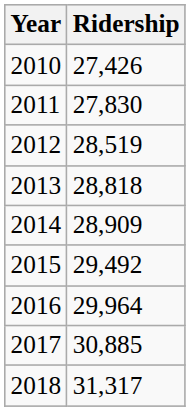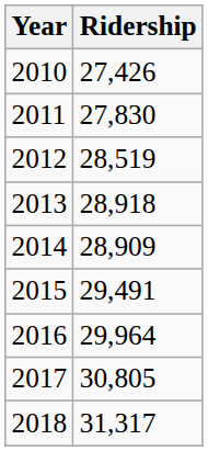 <table class="wikitable">
 <tr>
 <th>Year</th>
 <th>Ridership</th>
 </tr>
 <tr>
 <td>2010</td>
 <td>27,426</td>
 </tr>
 <tr>
 <td>2011</td>
 <td>27,830</td>
 </tr>
 <tr>
 <td>2012</td>
 <td>28,519</td>
 </tr>
 <tr>
 <td>2013</td>
-<td>28,818</td>
+<td>28,918</td>
 </tr>
 <tr>
 <td>2014</td>
 <td>28,909</td>
 </tr>
 <tr>
 <td>2015</td>
-<td>29,492</td>
+<td>29,491</td>
 </tr>
 <tr>
 <td>2016</td>
 <td>29,964</td>
 </tr>
 <tr>
 <td>2017</td>
-<td>30,885</td>
+<td>30,805</td>
 </tr>
 <tr>
 <td>2018</td>
 <td>31,317</td>
 </tr>
 </table>
